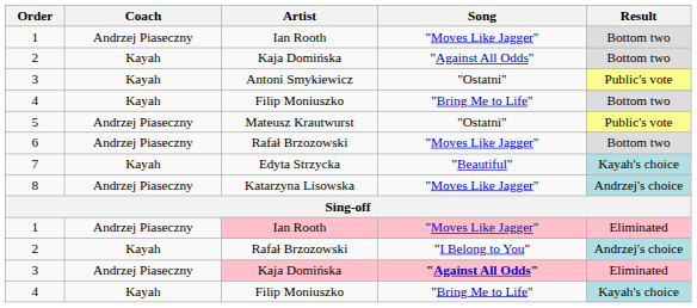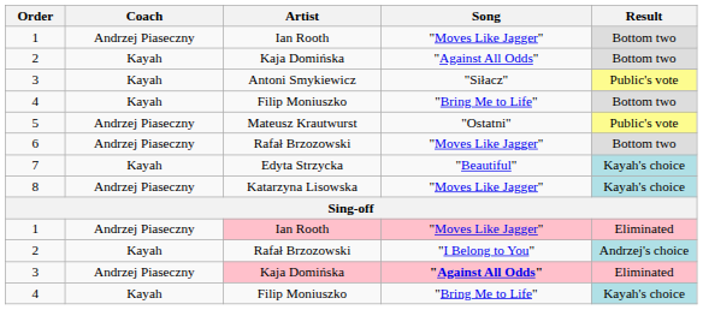 <table class="wikitable" style="text-align:center; width:65%;">
 <tr>
 <th style="width:5%;">Order</th>
 <th style="width:15%;">Coach</th>
 <th style="width:15%;">Artist</th>
 <th style="width:20%;">Song</th>
 <th style="width:10%;">Result</th>
 </tr>
 <tr>
 <td>1</td>
 <td>Andrzej Piaseczny</td>
 <td>Ian Rooth</td>
 <td>"<a href='#'>Moves Like Jagger</a>"</td>
 <td style="background:#ddd;">Bottom two</td>
 </tr>
 <tr>
 <td>2</td>
 <td>Kayah</td>
 <td>Kaja Domińska</td>
 <td>"<a href='#'>Against All Odds</a>"</td>
 <td style="background:#ddd;">Bottom two</td>
 </tr>
 <tr>
 <td>3</td>
 <td>Kayah</td>
 <td>Antoni Smykiewicz</td>
-<td>"Ostatni"</td>
+<td>"Siłacz"</td>
 <td style="background:#fdfc8f;">Public's vote</td>
 </tr>
 <tr>
 <td>4</td>
 <td>Kayah</td>
 <td>Filip Moniuszko</td>
 <td>"<a href='#'>Bring Me to Life</a>"</td>
 <td style="background:#ddd;">Bottom two</td>
 </tr>
 <tr>
 <td>5</td>
 <td>Andrzej Piaseczny</td>
 <td>Mateusz Krautwurst</td>
 <td>"Ostatni"</td>
 <td style="background:#fdfc8f;">Public's vote</td>
 </tr>
 <tr>
 <td>6</td>
 <td>Andrzej Piaseczny</td>
 <td>Rafał Brzozowski</td>
 <td>"<a href='#'>Moves Like Jagger</a>"</td>
 <td style="background:#ddd;">Bottom two</td>
 </tr>
 <tr>
 <td>7</td>
 <td>Kayah</td>
 <td>Edyta Strzycka</td>
 <td>"<a href='#'>Beautiful</a>"</td>
 <td style="background:#B0E0E6;">Kayah's choice</td>
 </tr>
 <tr>
 <td>8</td>
 <td>Andrzej Piaseczny</td>
 <td>Katarzyna Lisowska</td>
 <td>"<a href='#'>Moves Like Jagger</a>"</td>
-<td style="background:#B0E0E6;">Andrzej's choice</td>
+<td style="background:#B0E0E6;">Kayah's choice</td>
 </tr>
 <tr>
 <th colspan="5">Sing-off</th>
 </tr>
 <tr>
 <td>1</td>
 <td>Andrzej Piaseczny</td>
 <td style="background:pink;">Ian Rooth</td>
 <td style="background:pink;">"<a href='#'>Moves Like Jagger</a>"</td>
 <td style="background:pink;">Eliminated</td>
 </tr>
 <tr>
 <td>2</td>
 <td>Kayah</td>
 <td>Rafał Brzozowski</td>
 <td>"<a href='#'>I Belong to You</a>"</td>
 <td style="background:#B0E0E6;">Andrzej's choice</td>
 </tr>
 <tr>
 <td>3</td>
 <td>Andrzej Piaseczny</td>
 <td style="background:pink;">Kaja Domińska</td>
 <td style="background:pink;"><strong>"<a href='#'>Against All Odds</a>"</strong></td>
 <td style="background:pink;">Eliminated</td>
 </tr>
 <tr>
 <td>4</td>
 <td>Kayah</td>
 <td>Filip Moniuszko</td>
 <td>"<a href='#'>Bring Me to Life</a>"</td>
 <td style="background:#B0E0E6;">Kayah's choice</td>
 </tr>
 </table>
